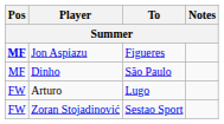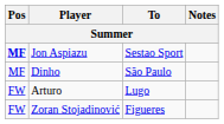 <table class="wikitable" style="font-size:95%; text-align:left;">
 <tr>
 <th>Pos</th>
 <th>Player</th>
 <th>To</th>
 <th>Notes</th>
 </tr>
 <tr>
 <th colspan="5">Summer</th>
 </tr>
 <tr>
 <td align="center"><strong><a href='#'>MF</a></strong></td>
 <td> <a href='#'>Jon Aspiazu</a></td>
-<td> <a href='#'>Figueres</a></td>
+<td> <a href='#'>Sestao Sport</a></td>
 <td></td>
 </tr>
 <tr>
 <td align="center"><a href='#'>MF</a></td>
 <td> <a href='#'>Dinho</a></td>
 <td> <a href='#'>São Paulo</a></td>
 <td></td>
 </tr>
 <tr>
 <td align="center"><a href='#'>FW</a></td>
 <td> Arturo</td>
 <td> <a href='#'>Lugo</a></td>
 <td></td>
 </tr>
 <tr>
 <td align="center"><a href='#'>FW</a></td>
 <td> <a href='#'>Zoran Stojadinović</a></td>
-<td> <a href='#'>Sestao Sport</a></td>
+<td> <a href='#'>Figueres</a></td>
 <td></td>
 </tr>
 </table>
